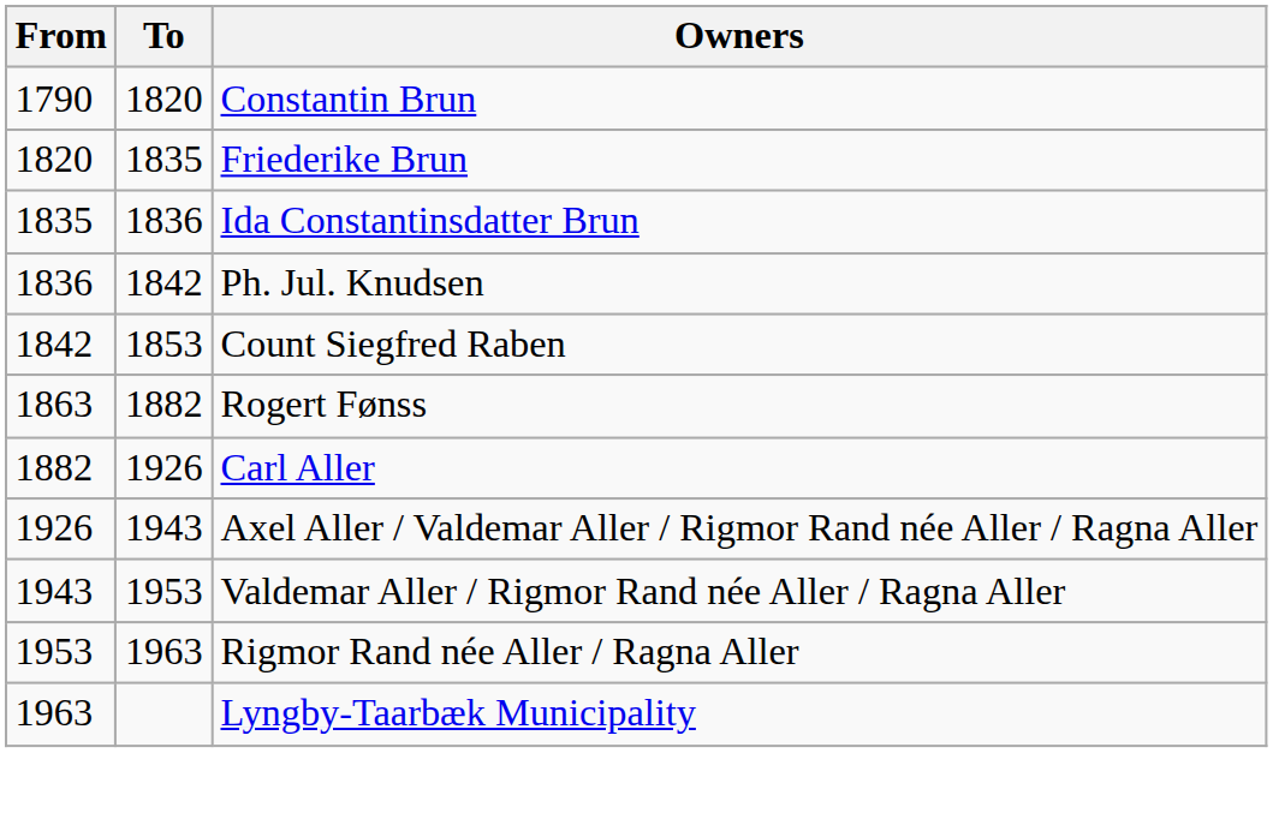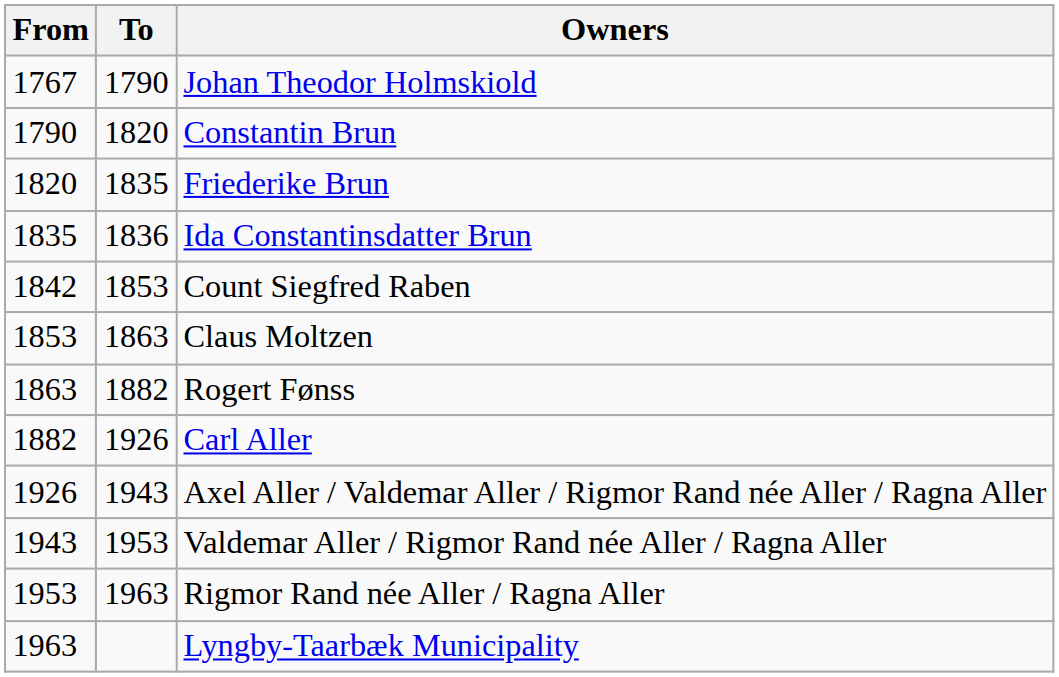 <table class="wikitable">
 <tr>
 <th>From</th>
 <th>To</th>
 <th>Owners</th>
+</tr>
+<tr>
+<td>1767</td>
+<td>1790</td>
+<td><a href='#'>Johan Theodor Holmskiold</a></td>
 </tr>
 <tr>
 <td>1790</td>
 <td>1820</td>
 <td><a href='#'>Constantin Brun</a></td>
 </tr>
 <tr>
 <td>1820</td>
 <td>1835</td>
 <td><a href='#'>Friederike Brun</a></td>
 </tr>
 <tr>
 <td>1835</td>
 <td>1836</td>
 <td><a href='#'>Ida Constantinsdatter Brun</a></td>
 </tr>
 <tr>
-<td>1836</td>
-<td>1842</td>
-<td>Ph. Jul. Knudsen</td>
-</tr>
-<tr>
 <td>1842</td>
 <td>1853</td>
 <td>Count Siegfred Raben</td>
+</tr>
+<tr>
+<td>1853</td>
+<td>1863</td>
+<td>Claus Moltzen</td>
 </tr>
 <tr>
 <td>1863</td>
 <td>1882</td>
 <td>Rogert Fønss</td>
 </tr>
 <tr>
 <td>1882</td>
 <td>1926</td>
 <td><a href='#'>Carl Aller</a></td>
 </tr>
 <tr>
 <td>1926</td>
 <td>1943</td>
 <td>Axel Aller / Valdemar Aller / Rigmor Rand née Aller / Ragna Aller</td>
 </tr>
 <tr>
 <td>1943</td>
 <td>1953</td>
 <td>Valdemar Aller / Rigmor Rand née Aller / Ragna Aller</td>
 </tr>
 <tr>
 <td>1953</td>
 <td>1963</td>
 <td>Rigmor Rand née Aller / Ragna Aller</td>
 </tr>
 <tr>
 <td>1963</td>
 <td></td>
 <td><a href='#'>Lyngby-Taarbæk Municipality</a></td>
 </tr>
 </table>
